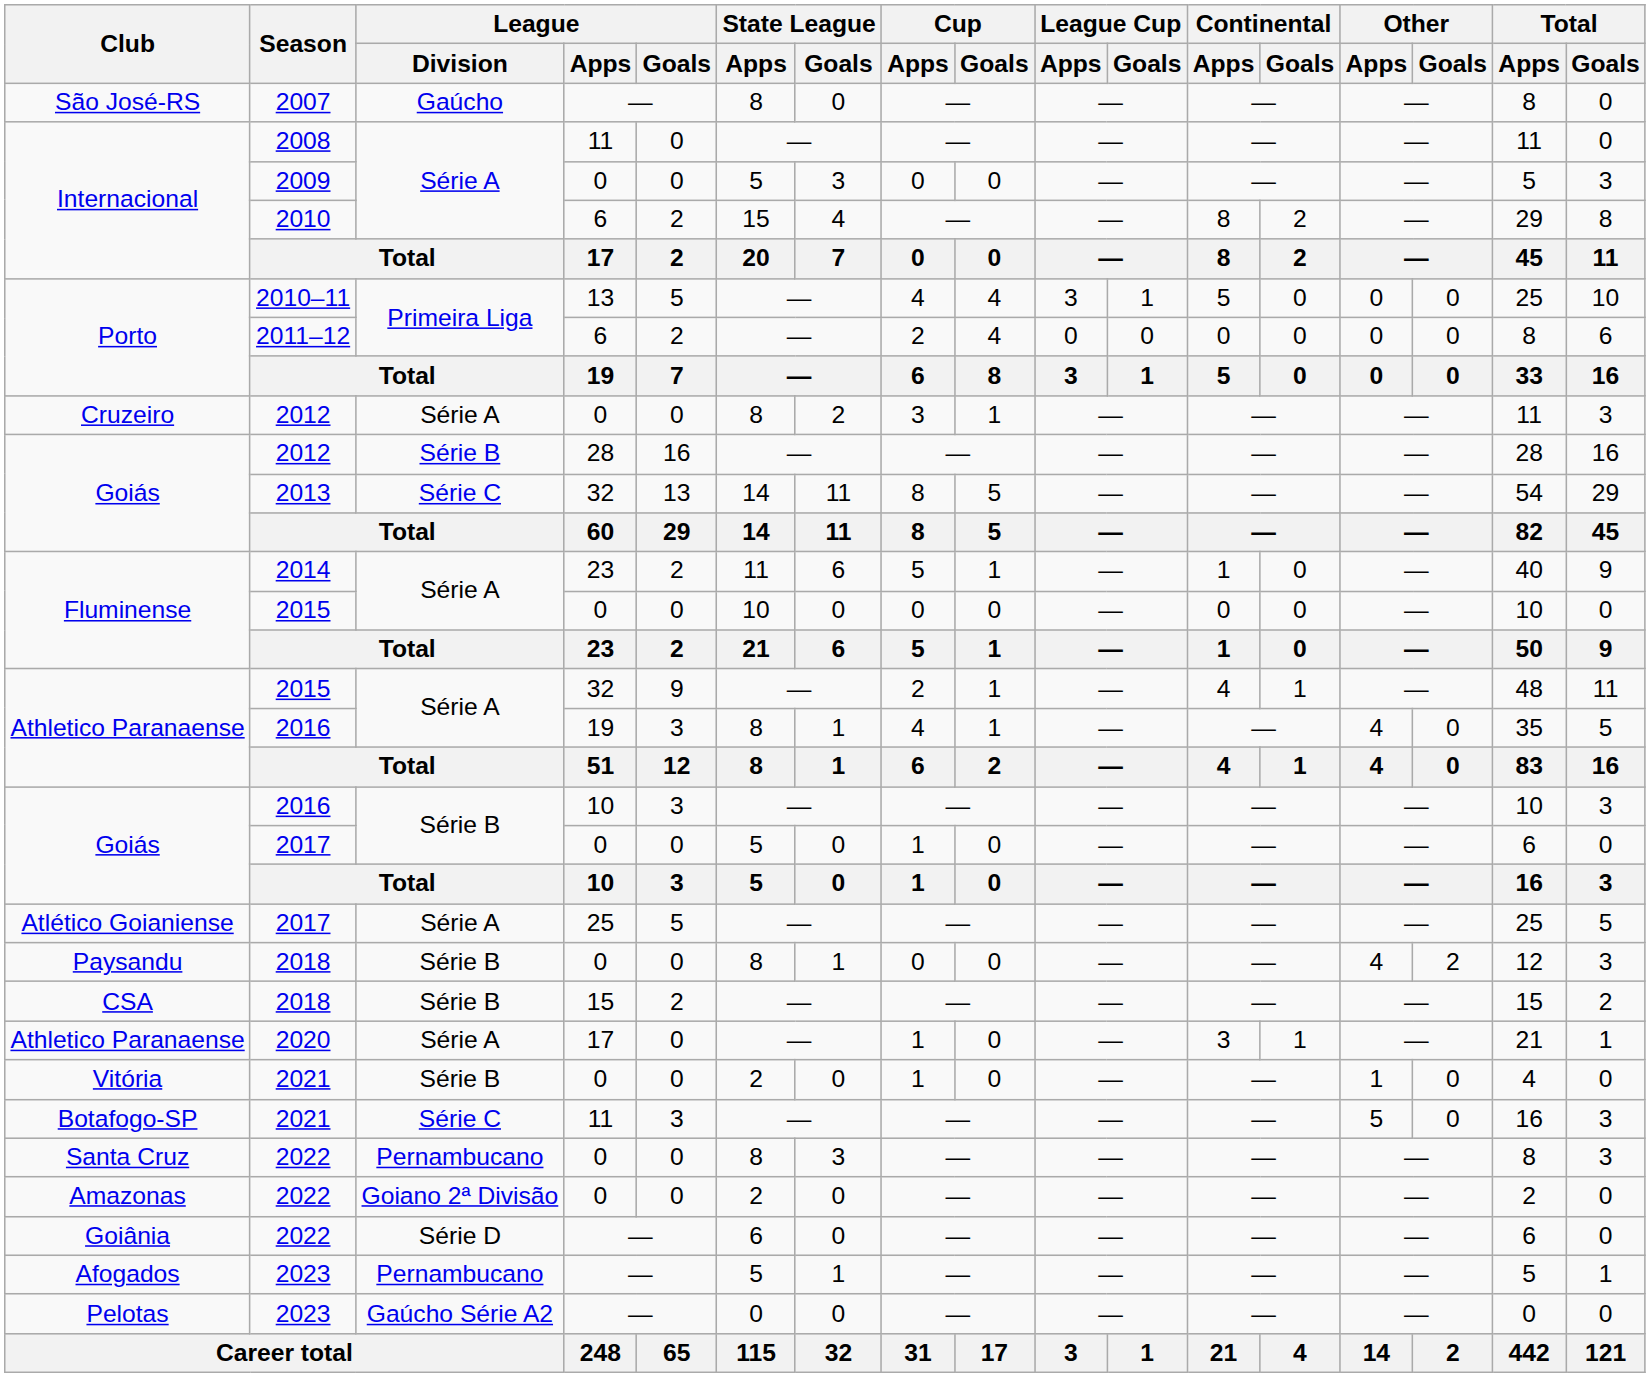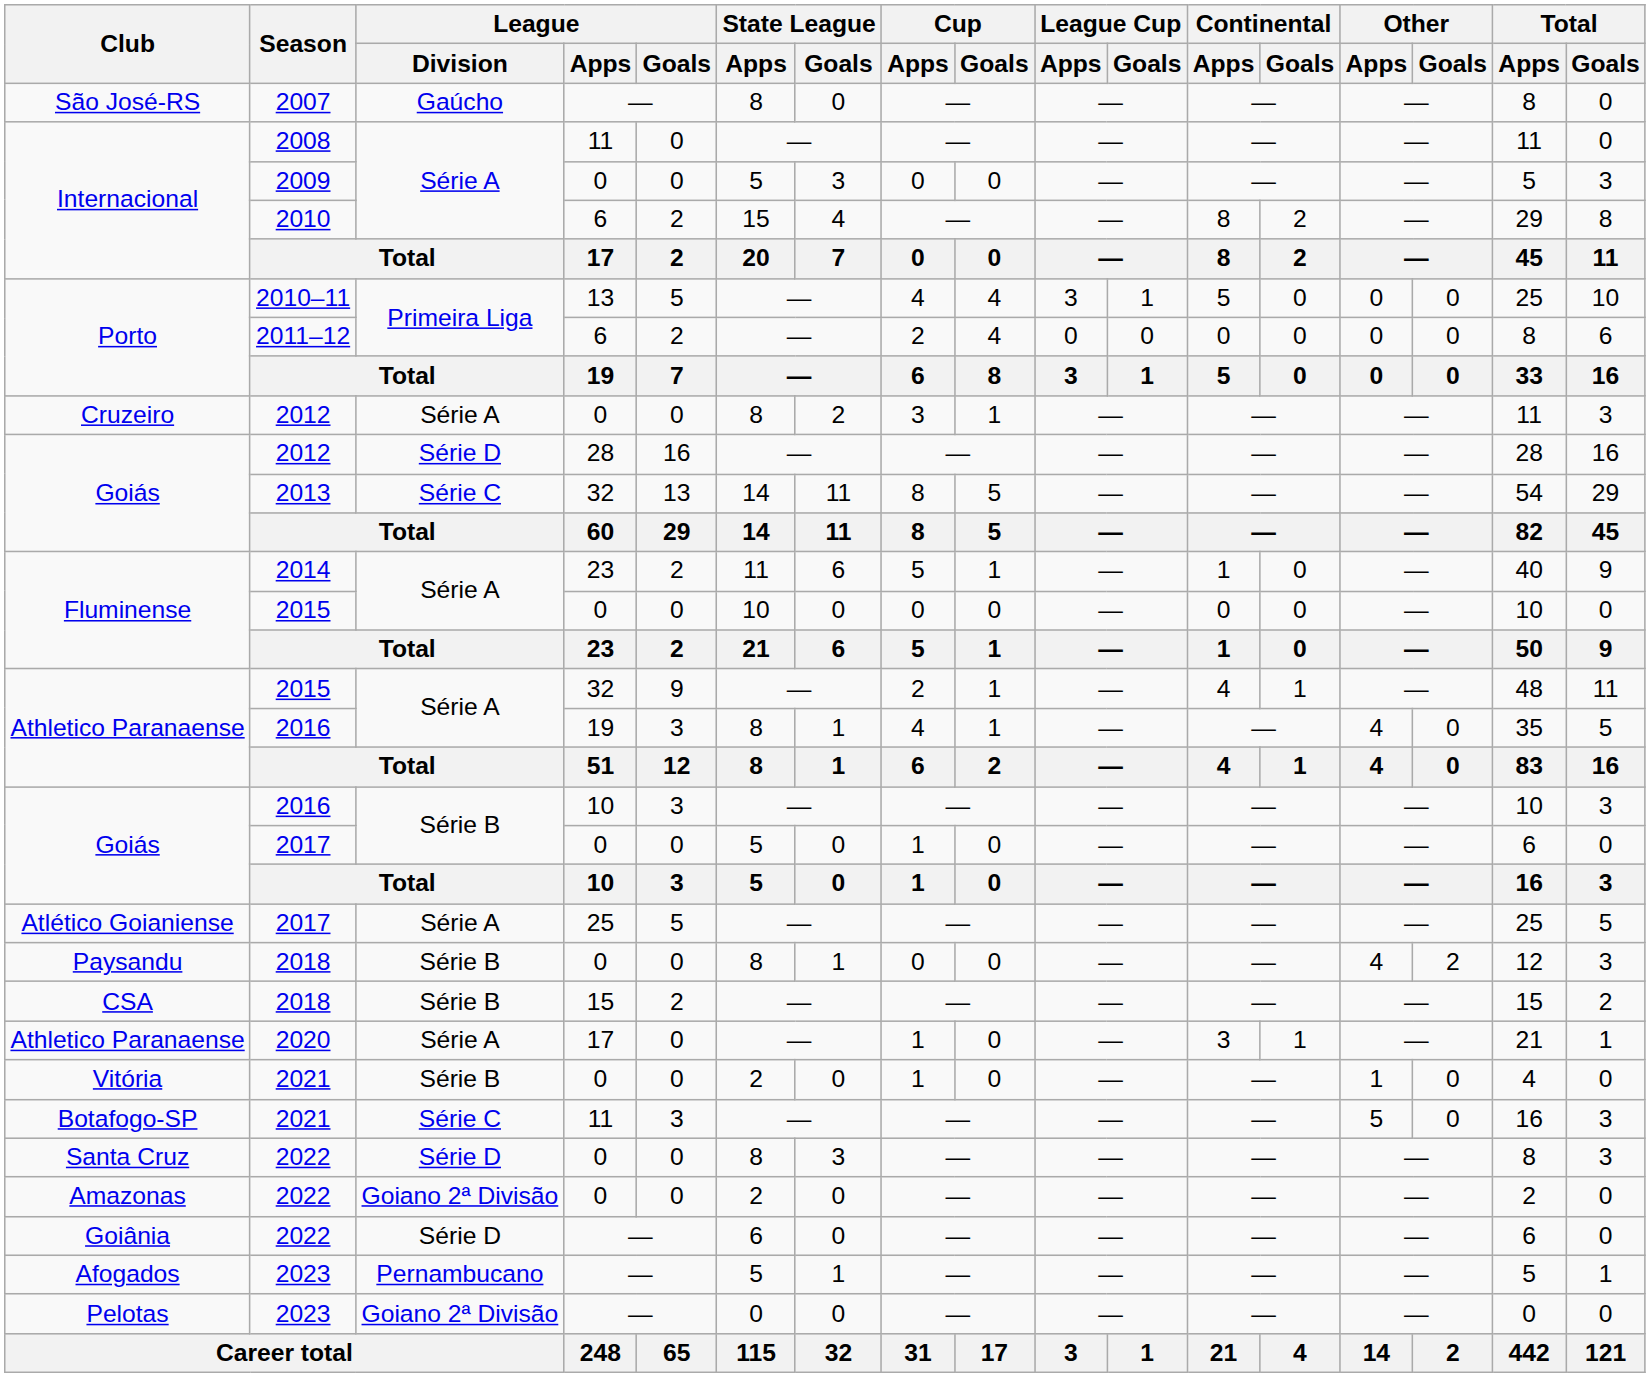 <table class="wikitable" style="text-align: center;">
 <tr>
 <th rowspan="2">Club</th>
 <th rowspan="2">Season</th>
 <th colspan="3">League</th>
 <th colspan="2">State League</th>
 <th colspan="2">Cup</th>
 <th colspan="2">League Cup</th>
 <th colspan="2">Continental</th>
 <th colspan="2">Other</th>
 <th colspan="2">Total</th>
 </tr>
 <tr>
 <th>Division</th>
 <th>Apps</th>
 <th>Goals</th>
 <th>Apps</th>
 <th>Goals</th>
 <th>Apps</th>
 <th>Goals</th>
 <th>Apps</th>
 <th>Goals</th>
 <th>Apps</th>
 <th>Goals</th>
 <th>Apps</th>
 <th>Goals</th>
 <th>Apps</th>
 <th>Goals</th>
 </tr>
 <tr>
 <td><a href='#'>São José-RS</a></td>
 <td><a href='#'>2007</a></td>
 <td><a href='#'>Gaúcho</a></td>
 <td colspan="2">—</td>
 <td>8</td>
 <td>0</td>
 <td colspan="2">—</td>
 <td colspan="2">—</td>
 <td colspan="2">—</td>
 <td colspan="2">—</td>
 <td>8</td>
 <td>0</td>
 </tr>
 <tr>
 <td rowspan="4"><a href='#'>Internacional</a></td>
 <td><a href='#'>2008</a></td>
 <td rowspan="3"><a href='#'>Série A</a></td>
 <td>11</td>
 <td>0</td>
 <td colspan="2">—</td>
 <td colspan="2">—</td>
 <td colspan="2">—</td>
 <td colspan="2">—</td>
 <td colspan="2">—</td>
 <td>11</td>
 <td>0</td>
 </tr>
 <tr>
 <td><a href='#'>2009</a></td>
 <td>0</td>
 <td>0</td>
 <td>5</td>
 <td>3</td>
 <td>0</td>
 <td>0</td>
 <td colspan="2">—</td>
 <td colspan="2">—</td>
 <td colspan="2">—</td>
 <td>5</td>
 <td>3</td>
 </tr>
 <tr>
 <td><a href='#'>2010</a></td>
 <td>6</td>
 <td>2</td>
 <td>15</td>
 <td>4</td>
 <td colspan="2">—</td>
 <td colspan="2">—</td>
 <td>8</td>
 <td>2</td>
 <td colspan="2">—</td>
 <td>29</td>
 <td>8</td>
 </tr>
 <tr>
 <th colspan="2">Total</th>
 <th>17</th>
 <th>2</th>
 <th>20</th>
 <th>7</th>
 <th>0</th>
 <th>0</th>
 <th colspan="2">—</th>
 <th>8</th>
 <th>2</th>
 <th colspan="2">—</th>
 <th>45</th>
 <th>11</th>
 </tr>
 <tr>
 <td rowspan="3"><a href='#'>Porto</a></td>
 <td><a href='#'>2010–11</a></td>
 <td rowspan="2"><a href='#'>Primeira Liga</a></td>
 <td>13</td>
 <td>5</td>
 <td colspan="2">—</td>
 <td>4</td>
 <td>4</td>
 <td>3</td>
 <td>1</td>
 <td>5</td>
 <td>0</td>
 <td>0</td>
 <td>0</td>
 <td>25</td>
 <td>10</td>
 </tr>
 <tr>
 <td><a href='#'>2011–12</a></td>
 <td>6</td>
 <td>2</td>
 <td colspan="2">—</td>
 <td>2</td>
 <td>4</td>
 <td>0</td>
 <td>0</td>
 <td>0</td>
 <td>0</td>
 <td>0</td>
 <td>0</td>
 <td>8</td>
 <td>6</td>
 </tr>
 <tr>
 <th colspan="2">Total</th>
 <th>19</th>
 <th>7</th>
 <th colspan="2">—</th>
 <th>6</th>
 <th>8</th>
 <th>3</th>
 <th>1</th>
 <th>5</th>
 <th>0</th>
 <th>0</th>
 <th>0</th>
 <th>33</th>
 <th>16</th>
 </tr>
 <tr>
 <td><a href='#'>Cruzeiro</a></td>
 <td><a href='#'>2012</a></td>
 <td>Série A</td>
 <td>0</td>
 <td>0</td>
 <td>8</td>
 <td>2</td>
 <td>3</td>
 <td>1</td>
 <td colspan="2">—</td>
 <td colspan="2">—</td>
 <td colspan="2">—</td>
 <td>11</td>
 <td>3</td>
 </tr>
 <tr>
 <td rowspan="3"><a href='#'>Goiás</a></td>
 <td><a href='#'>2012</a></td>
-<td><a href='#'>Série B</a></td>
+<td><a href='#'>Série D</a></td>
 <td>28</td>
 <td>16</td>
 <td colspan="2">—</td>
 <td colspan="2">—</td>
 <td colspan="2">—</td>
 <td colspan="2">—</td>
 <td colspan="2">—</td>
 <td>28</td>
 <td>16</td>
 </tr>
 <tr>
 <td><a href='#'>2013</a></td>
 <td><a href='#'>Série C</a></td>
 <td>32</td>
 <td>13</td>
 <td>14</td>
 <td>11</td>
 <td>8</td>
 <td>5</td>
 <td colspan="2">—</td>
 <td colspan="2">—</td>
 <td colspan="2">—</td>
 <td>54</td>
 <td>29</td>
 </tr>
 <tr>
 <th colspan="2">Total</th>
 <th>60</th>
 <th>29</th>
 <th>14</th>
 <th>11</th>
 <th>8</th>
 <th>5</th>
 <th colspan="2">—</th>
 <th colspan="2">—</th>
 <th colspan="2">—</th>
 <th>82</th>
 <th>45</th>
 </tr>
 <tr>
 <td rowspan="3"><a href='#'>Fluminense</a></td>
 <td><a href='#'>2014</a></td>
 <td rowspan="2">Série A</td>
 <td>23</td>
 <td>2</td>
 <td>11</td>
 <td>6</td>
 <td>5</td>
 <td>1</td>
 <td colspan="2">—</td>
 <td>1</td>
 <td>0</td>
 <td colspan="2">—</td>
 <td>40</td>
 <td>9</td>
 </tr>
 <tr>
 <td><a href='#'>2015</a></td>
 <td>0</td>
 <td>0</td>
 <td>10</td>
 <td>0</td>
 <td>0</td>
 <td>0</td>
 <td colspan="2">—</td>
 <td>0</td>
 <td>0</td>
 <td colspan="2">—</td>
 <td>10</td>
 <td>0</td>
 </tr>
 <tr>
 <th colspan="2">Total</th>
 <th>23</th>
 <th>2</th>
 <th>21</th>
 <th>6</th>
 <th>5</th>
 <th>1</th>
 <th colspan="2">—</th>
 <th>1</th>
 <th>0</th>
 <th colspan="2">—</th>
 <th>50</th>
 <th>9</th>
 </tr>
 <tr>
 <td rowspan="3"><a href='#'>Athletico Paranaense</a></td>
 <td><a href='#'>2015</a></td>
 <td rowspan="2">Série A</td>
 <td>32</td>
 <td>9</td>
 <td colspan="2">—</td>
 <td>2</td>
 <td>1</td>
 <td colspan="2">—</td>
 <td>4</td>
 <td>1</td>
 <td colspan="2">—</td>
 <td>48</td>
 <td>11</td>
 </tr>
 <tr>
 <td><a href='#'>2016</a></td>
 <td>19</td>
 <td>3</td>
 <td>8</td>
 <td>1</td>
 <td>4</td>
 <td>1</td>
 <td colspan="2">—</td>
 <td colspan="2">—</td>
 <td>4</td>
 <td>0</td>
 <td>35</td>
 <td>5</td>
 </tr>
 <tr>
 <th colspan="2">Total</th>
 <th>51</th>
 <th>12</th>
 <th>8</th>
 <th>1</th>
 <th>6</th>
 <th>2</th>
 <th colspan="2">—</th>
 <th>4</th>
 <th>1</th>
 <th>4</th>
 <th>0</th>
 <th>83</th>
 <th>16</th>
 </tr>
 <tr>
 <td rowspan="3"><a href='#'>Goiás</a></td>
 <td><a href='#'>2016</a></td>
 <td rowspan="2">Série B</td>
 <td>10</td>
 <td>3</td>
 <td colspan="2">—</td>
 <td colspan="2">—</td>
 <td colspan="2">—</td>
 <td colspan="2">—</td>
 <td colspan="2">—</td>
 <td>10</td>
 <td>3</td>
 </tr>
 <tr>
 <td><a href='#'>2017</a></td>
 <td>0</td>
 <td>0</td>
 <td>5</td>
 <td>0</td>
 <td>1</td>
 <td>0</td>
 <td colspan="2">—</td>
 <td colspan="2">—</td>
 <td colspan="2">—</td>
 <td>6</td>
 <td>0</td>
 </tr>
 <tr>
 <th colspan="2">Total</th>
 <th>10</th>
 <th>3</th>
 <th>5</th>
 <th>0</th>
 <th>1</th>
 <th>0</th>
 <th colspan="2">—</th>
 <th colspan="2">—</th>
 <th colspan="2">—</th>
 <th>16</th>
 <th>3</th>
 </tr>
 <tr>
 <td><a href='#'>Atlético Goianiense</a></td>
 <td><a href='#'>2017</a></td>
 <td>Série A</td>
 <td>25</td>
 <td>5</td>
 <td colspan="2">—</td>
 <td colspan="2">—</td>
 <td colspan="2">—</td>
 <td colspan="2">—</td>
 <td colspan="2">—</td>
 <td>25</td>
 <td>5</td>
 </tr>
 <tr>
 <td><a href='#'>Paysandu</a></td>
 <td><a href='#'>2018</a></td>
 <td>Série B</td>
 <td>0</td>
 <td>0</td>
 <td>8</td>
 <td>1</td>
 <td>0</td>
 <td>0</td>
 <td colspan="2">—</td>
 <td colspan="2">—</td>
 <td>4</td>
 <td>2</td>
 <td>12</td>
 <td>3</td>
 </tr>
 <tr>
 <td><a href='#'>CSA</a></td>
 <td><a href='#'>2018</a></td>
 <td>Série B</td>
 <td>15</td>
 <td>2</td>
 <td colspan="2">—</td>
 <td colspan="2">—</td>
 <td colspan="2">—</td>
 <td colspan="2">—</td>
 <td colspan="2">—</td>
 <td>15</td>
 <td>2</td>
 </tr>
 <tr>
 <td><a href='#'>Athletico Paranaense</a></td>
 <td><a href='#'>2020</a></td>
 <td>Série A</td>
 <td>17</td>
 <td>0</td>
 <td colspan="2">—</td>
 <td>1</td>
 <td>0</td>
 <td colspan="2">—</td>
 <td>3</td>
 <td>1</td>
 <td colspan="2">—</td>
 <td>21</td>
 <td>1</td>
 </tr>
 <tr>
 <td><a href='#'>Vitória</a></td>
 <td><a href='#'>2021</a></td>
 <td>Série B</td>
 <td>0</td>
 <td>0</td>
 <td>2</td>
 <td>0</td>
 <td>1</td>
 <td>0</td>
 <td colspan="2">—</td>
 <td colspan="2">—</td>
 <td>1</td>
 <td>0</td>
 <td>4</td>
 <td>0</td>
 </tr>
 <tr>
 <td><a href='#'>Botafogo-SP</a></td>
 <td><a href='#'>2021</a></td>
 <td><a href='#'>Série C</a></td>
 <td>11</td>
 <td>3</td>
 <td colspan="2">—</td>
 <td colspan="2">—</td>
 <td colspan="2">—</td>
 <td colspan="2">—</td>
 <td>5</td>
 <td>0</td>
 <td>16</td>
 <td>3</td>
 </tr>
 <tr>
 <td><a href='#'>Santa Cruz</a></td>
 <td><a href='#'>2022</a></td>
-<td><a href='#'>Pernambucano</a></td>
+<td><a href='#'>Série D</a></td>
 <td>0</td>
 <td>0</td>
 <td>8</td>
 <td>3</td>
 <td colspan="2">—</td>
 <td colspan="2">—</td>
 <td colspan="2">—</td>
 <td colspan="2">—</td>
 <td>8</td>
 <td>3</td>
 </tr>
 <tr>
 <td><a href='#'>Amazonas</a></td>
 <td><a href='#'>2022</a></td>
 <td><a href='#'>Goiano 2ª Divisão</a></td>
 <td>0</td>
 <td>0</td>
 <td>2</td>
 <td>0</td>
 <td colspan="2">—</td>
 <td colspan="2">—</td>
 <td colspan="2">—</td>
 <td colspan="2">—</td>
 <td>2</td>
 <td>0</td>
 </tr>
 <tr>
 <td><a href='#'>Goiânia</a></td>
 <td><a href='#'>2022</a></td>
 <td>Série D</td>
 <td colspan="2">—</td>
 <td>6</td>
 <td>0</td>
 <td colspan="2">—</td>
 <td colspan="2">—</td>
 <td colspan="2">—</td>
 <td colspan="2">—</td>
 <td>6</td>
 <td>0</td>
 </tr>
 <tr>
 <td><a href='#'>Afogados</a></td>
 <td><a href='#'>2023</a></td>
 <td><a href='#'>Pernambucano</a></td>
 <td colspan="2">—</td>
 <td>5</td>
 <td>1</td>
 <td colspan="2">—</td>
 <td colspan="2">—</td>
 <td colspan="2">—</td>
 <td colspan="2">—</td>
 <td>5</td>
 <td>1</td>
 </tr>
 <tr>
 <td><a href='#'>Pelotas</a></td>
 <td><a href='#'>2023</a></td>
-<td><a href='#'>Gaúcho Série A2</a></td>
+<td><a href='#'>Goiano 2ª Divisão</a></td>
 <td colspan="2">—</td>
 <td>0</td>
 <td>0</td>
 <td colspan="2">—</td>
 <td colspan="2">—</td>
 <td colspan="2">—</td>
 <td colspan="2">—</td>
 <td>0</td>
 <td>0</td>
 </tr>
 <tr>
 <th colspan="3">Career total</th>
 <th>248</th>
 <th>65</th>
 <th>115</th>
 <th>32</th>
 <th>31</th>
 <th>17</th>
 <th>3</th>
 <th>1</th>
 <th>21</th>
 <th>4</th>
 <th>14</th>
 <th>2</th>
 <th>442</th>
 <th>121</th>
 </tr>
 </table>
